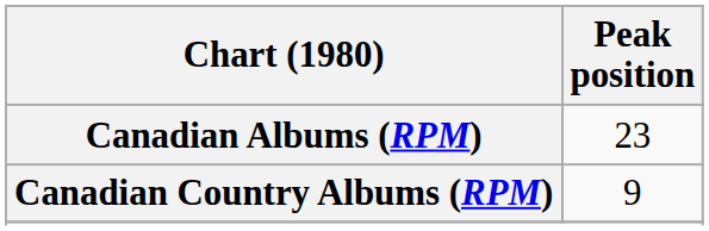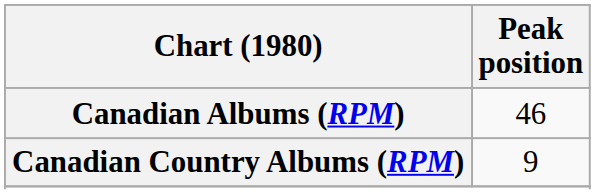 <table class="wikitable sortable plainrowheaders" style="text-align:center">
 <tr>
 <th scope="col">Chart (1980)</th>
 <th scope="col">Peak<br> position</th>
 </tr>
 <tr>
 <th scope="row">Canadian Albums (<em><a href='#'>RPM</a></em>)</th>
-<td>23</td>
+<td>46</td>
 </tr>
 <tr>
 <th scope="row">Canadian Country Albums (<em><a href='#'>RPM</a></em>)</th>
 <td>9</td>
 </tr>
 <tr>
 </tr>
 <tr>
 </tr>
 </table>
